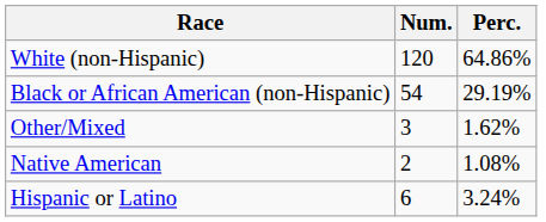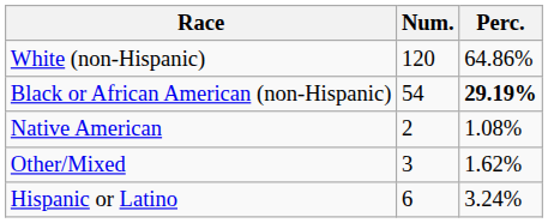 <table class="wikitable">
 <tr>
 <th>Race</th>
 <th>Num.</th>
 <th>Perc.</th>
 </tr>
 <tr>
 <td><a href='#'>White</a> (non-Hispanic)</td>
 <td>120</td>
 <td>64.86%</td>
 </tr>
 <tr>
 <td><a href='#'>Black or African American</a> (non-Hispanic)</td>
 <td>54</td>
-<td>29.19%</td>
+<td><strong>29.19%</strong></td>
+</tr>
+<tr>
+<td><a href='#'>Native American</a></td>
+<td>2</td>
+<td>1.08%</td>
 </tr>
 <tr>
 <td><a href='#'>Other/Mixed</a></td>
 <td>3</td>
 <td>1.62%</td>
 </tr>
 <tr>
-<td><a href='#'>Native American</a></td>
-<td>2</td>
-<td>1.08%</td>
-</tr>
-<tr>
 <td><a href='#'>Hispanic</a> or <a href='#'>Latino</a></td>
 <td>6</td>
 <td>3.24%</td>
 </tr>
 </table>
